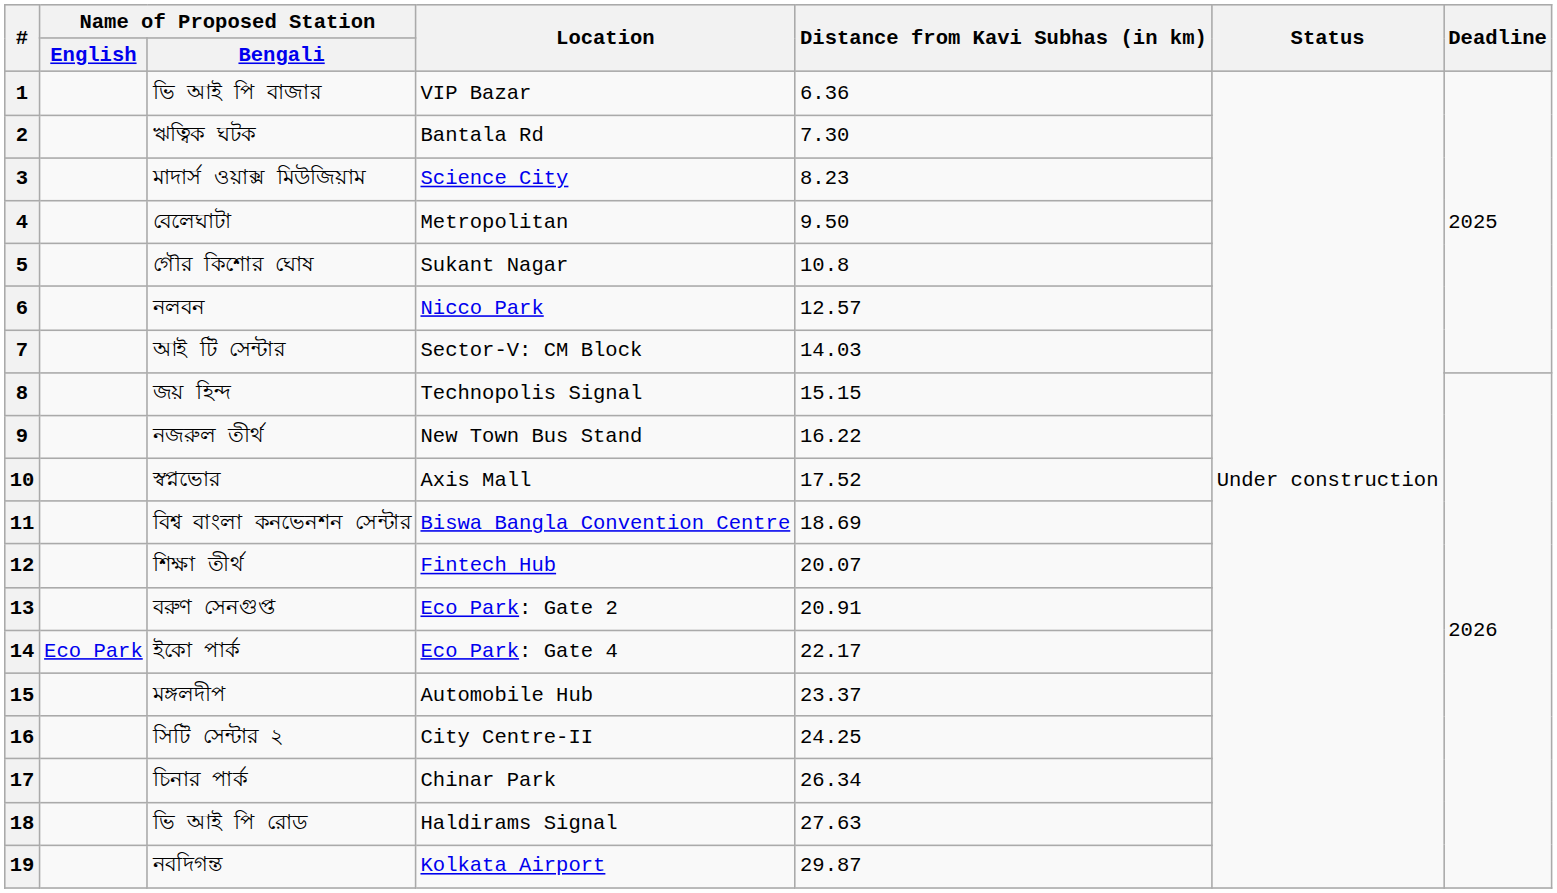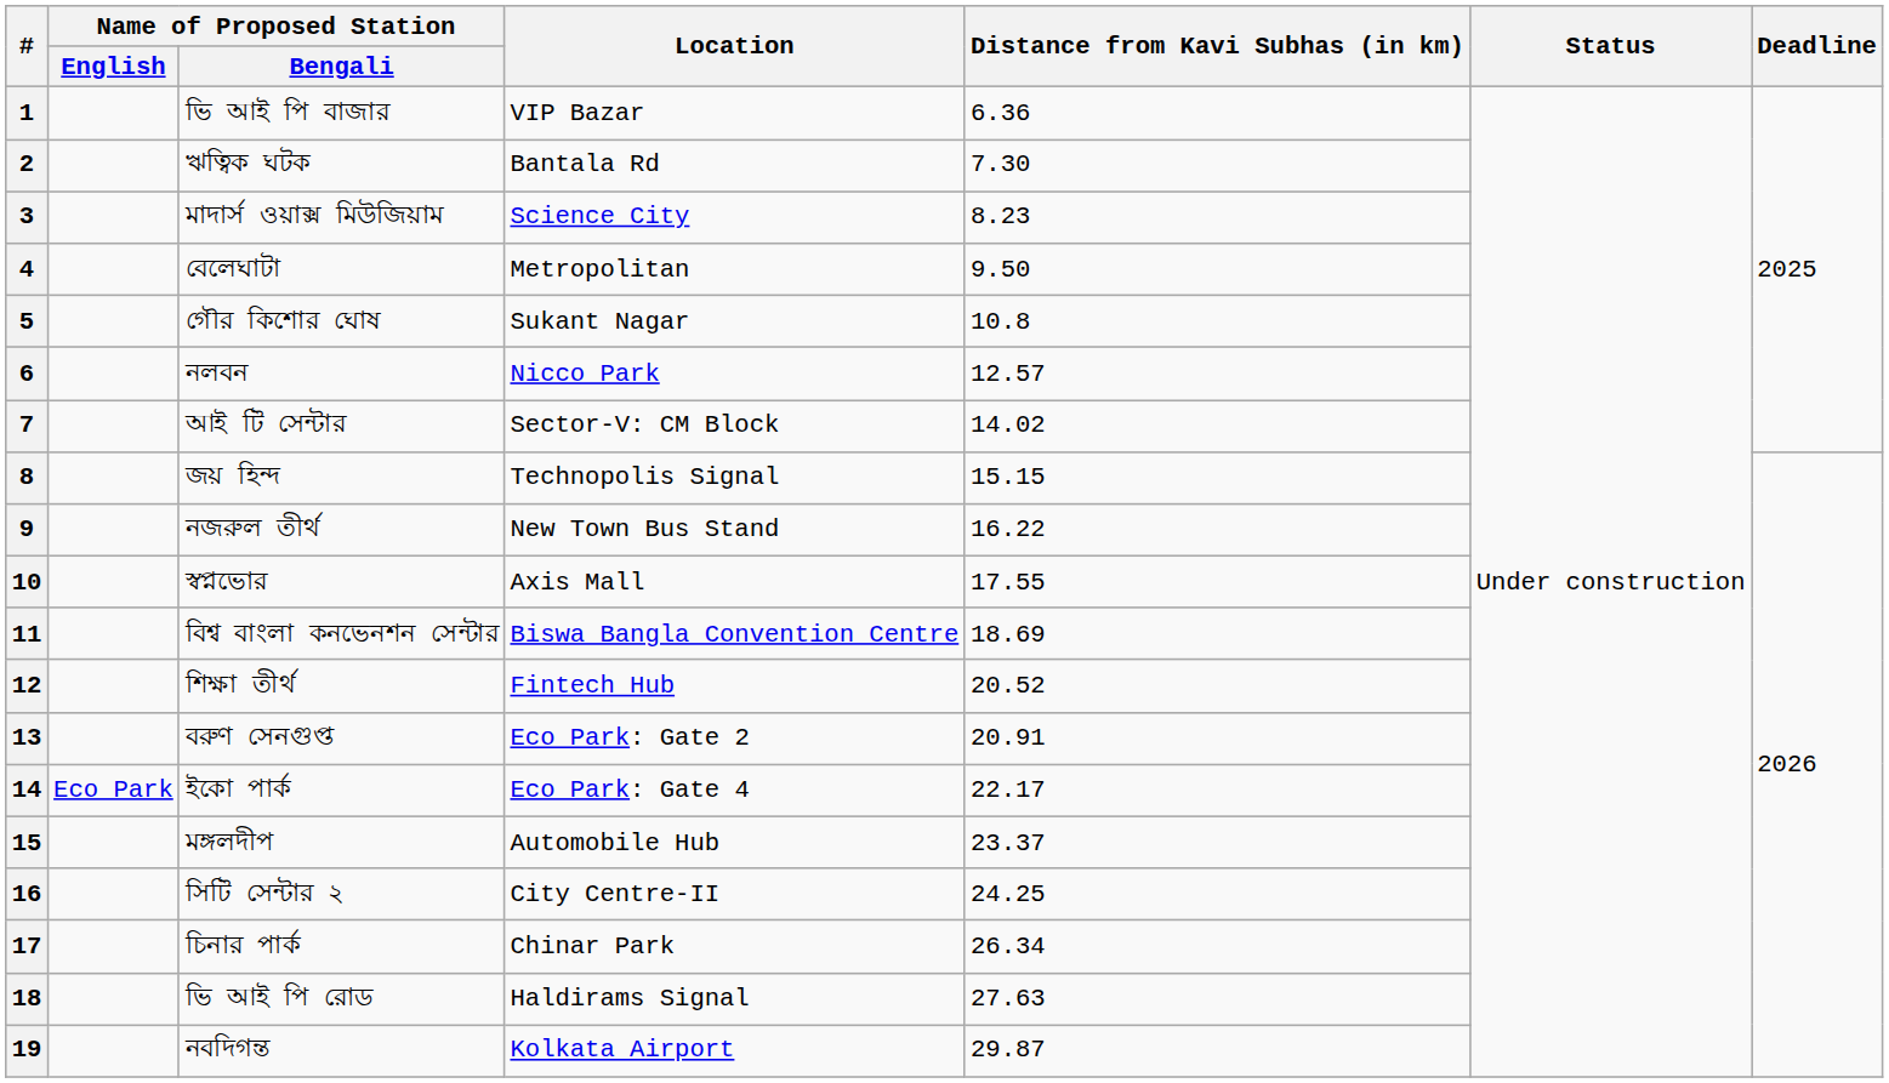 <table class="wikitable">
 <tr>
 <th rowspan="2">#</th>
 <th colspan="2">Name of <strong>Proposed Station</strong></th>
 <th rowspan="2">Location</th>
 <th rowspan="2">Distance from <strong>Kavi Subhas</strong> (in km)</th>
 <th rowspan="2">Status</th>
 <th rowspan="2">Deadline</th>
 </tr>
 <tr>
 <th><a href='#'>English</a></th>
 <th><a href='#'>Bengali</a></th>
 </tr>
 <tr>
 <th>1</th>
 <td></td>
 <td>ভি আই পি বাজার</td>
 <td>VIP Bazar</td>
 <td>6.36</td>
 <td rowspan="19">Under construction</td>
 <td rowspan="7">2025</td>
 </tr>
 <tr>
 <th>2</th>
 <td></td>
 <td>ঋত্বিক ঘটক</td>
 <td>Bantala Rd</td>
 <td>7.30</td>
 </tr>
 <tr>
 <th>3</th>
 <td></td>
 <td>মাদার্স ওয়াক্স মিউজিয়াম</td>
 <td><a href='#'>Science City</a></td>
 <td>8.23</td>
 </tr>
 <tr>
 <th>4</th>
 <td></td>
 <td>বেলেঘাটা</td>
 <td>Metropolitan</td>
 <td>9.50</td>
 </tr>
 <tr>
 <th>5</th>
 <td></td>
 <td>গৌর কিশোর ঘোষ</td>
 <td>Sukant Nagar</td>
 <td>10.8</td>
 </tr>
 <tr>
 <th>6</th>
 <td></td>
 <td>নলবন</td>
 <td><a href='#'>Nicco Park</a></td>
 <td>12.57</td>
 </tr>
 <tr>
 <th>7</th>
 <td></td>
 <td>আই টি সেন্টার</td>
 <td>Sector-V: CM Block</td>
-<td>14.03</td>
+<td>14.02</td>
 </tr>
 <tr>
 <th>8</th>
 <td></td>
 <td>জয় হিন্দ</td>
 <td>Technopolis Signal</td>
 <td>15.15</td>
 <td rowspan="12">2026</td>
 </tr>
 <tr>
 <th>9</th>
 <td></td>
 <td>নজরুল তীর্থ</td>
 <td>New Town Bus Stand</td>
 <td>16.22</td>
 </tr>
 <tr>
 <th>10</th>
 <td></td>
 <td>স্বপ্নভোর</td>
 <td>Axis Mall</td>
-<td>17.52</td>
+<td>17.55</td>
 </tr>
 <tr>
 <th>11</th>
 <td></td>
 <td>বিশ্ব বাংলা কনভেনশন সেন্টার</td>
 <td><a href='#'>Biswa Bangla Convention Centre</a></td>
 <td>18.69</td>
 </tr>
 <tr>
 <th>12</th>
 <td></td>
 <td>শিক্ষা তীর্থ</td>
 <td><a href='#'>Fintech Hub</a></td>
-<td>20.07</td>
+<td>20.52</td>
 </tr>
 <tr>
 <th>13</th>
 <td></td>
 <td>বরুণ সেনগুপ্ত</td>
 <td><a href='#'>Eco Park</a>: Gate 2</td>
 <td>20.91</td>
 </tr>
 <tr>
 <th>14</th>
 <td><a href='#'>Eco Park</a></td>
 <td>ইকো পার্ক</td>
 <td><a href='#'>Eco Park</a>: Gate 4</td>
 <td>22.17</td>
 </tr>
 <tr>
 <th>15</th>
 <td></td>
 <td>মঙ্গলদীপ</td>
 <td>Automobile Hub</td>
 <td>23.37</td>
 </tr>
 <tr>
 <th>16</th>
 <td></td>
 <td>সিটি সেন্টার ২</td>
 <td>City Centre-II</td>
 <td>24.25</td>
 </tr>
 <tr>
 <th>17</th>
 <td></td>
 <td>চিনার পার্ক</td>
 <td>Chinar Park</td>
 <td>26.34</td>
 </tr>
 <tr>
 <th>18</th>
 <td></td>
 <td>ভি আই পি রোড</td>
 <td>Haldirams Signal</td>
 <td>27.63</td>
 </tr>
 <tr>
 <th>19</th>
 <td></td>
 <td>নবদিগন্ত</td>
 <td><a href='#'>Kolkata Airport</a></td>
 <td>29.87</td>
 </tr>
 </table>
